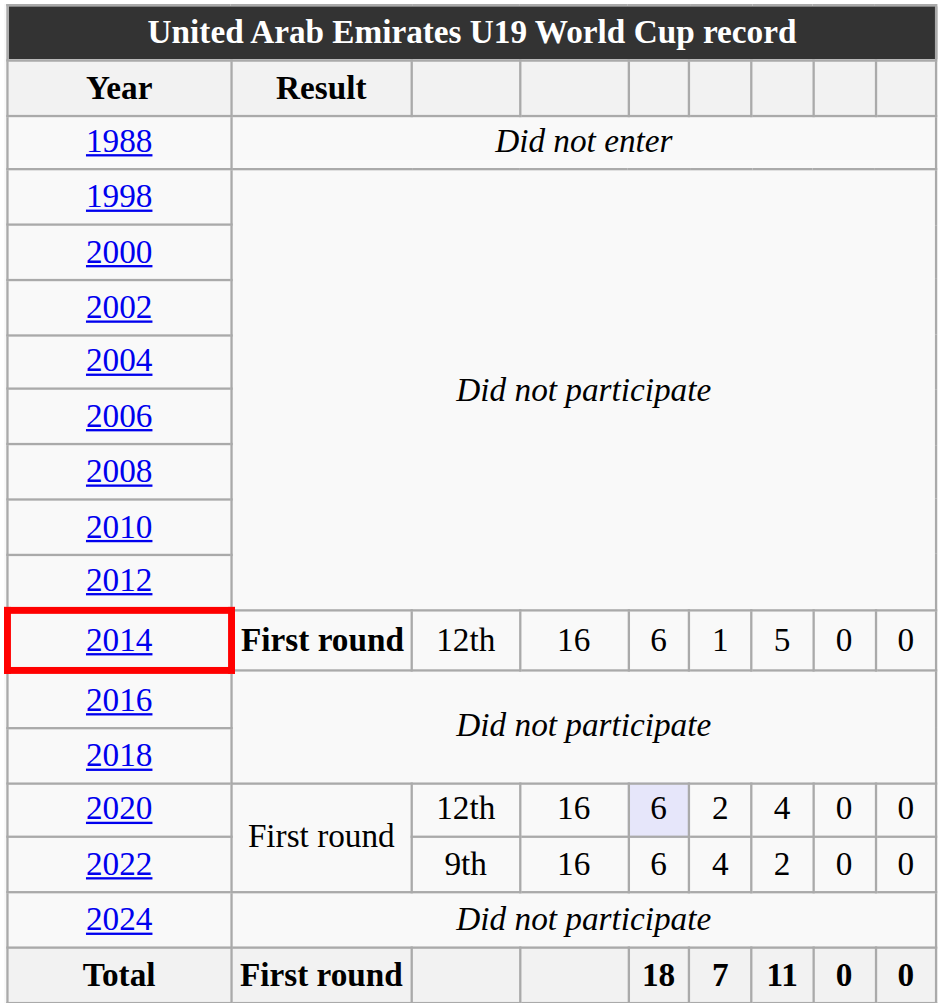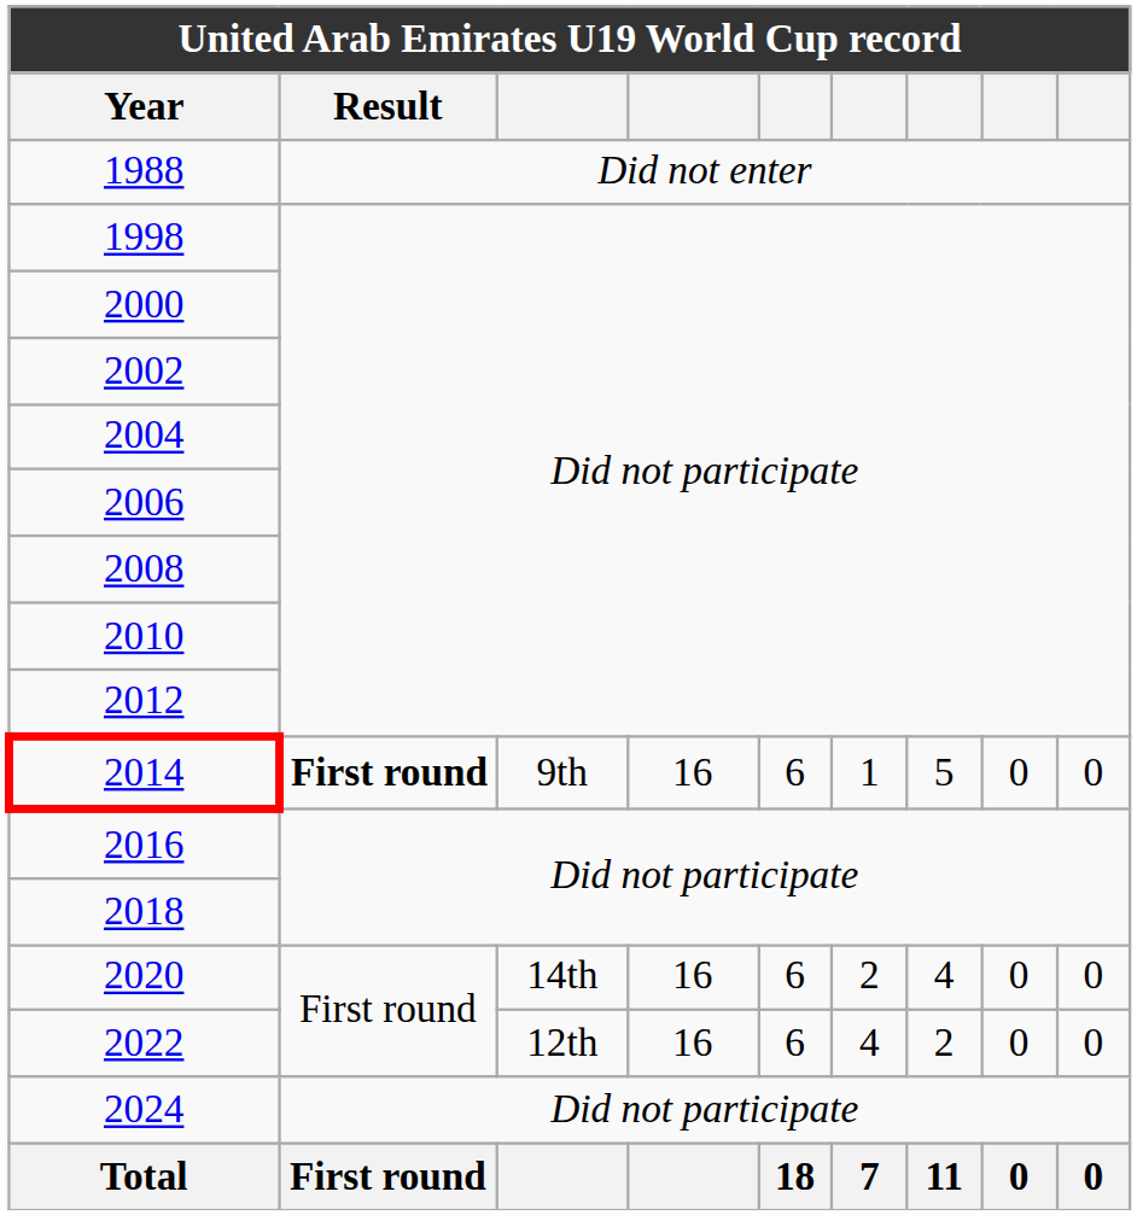 <table class="wikitable" style="font-size:90%; text-align:center;">
 <tr>
 <th style="color:white; background:#333333;" colspan=9>United Arab Emirates U19 World Cup record</th>
 </tr>
 <tr>
 <th width="90">Year</th>
 <th>Result</th>
 <th width="40"></th>
 <th width="40"></th>
 <th width="20"></th>
 <th width="20"></th>
 <th width="20"></th>
 <th width="20"></th>
 <th width="20"></th>
 </tr>
 <tr>
 <td> <a href='#'>1988</a></td>
 <td colspan=8><em>Did not enter</em></td>
 </tr>
 <tr>
 <td> <a href='#'>1998</a></td>
 <td colspan=8 rowspan=8><em>Did not participate</em></td>
 </tr>
 <tr>
 <td> <a href='#'>2000</a></td>
 </tr>
 <tr>
 <td> <a href='#'>2002</a></td>
 </tr>
 <tr>
 <td> <a href='#'>2004</a></td>
 </tr>
 <tr>
 <td> <a href='#'>2006</a></td>
 </tr>
 <tr>
 <td> <a href='#'>2008</a></td>
 </tr>
 <tr>
 <td> <a href='#'>2010</a></td>
 </tr>
 <tr>
 <td> <a href='#'>2012</a></td>
 </tr>
 <tr>
 <td style="border: 3px solid red"> <a href='#'>2014</a></td>
 <td><strong>First round</strong></td>
-<td>12th</td>
+<td>9th</td>
 <td>16</td>
 <td>6</td>
 <td>1</td>
 <td>5</td>
 <td>0</td>
 <td>0</td>
 </tr>
 <tr>
 <td> <a href='#'>2016</a></td>
 <td colspan=8 rowspan=2><em>Did not participate</em></td>
 </tr>
 <tr>
 <td> <a href='#'>2018</a></td>
 </tr>
 <tr>
 <td> <a href='#'>2020</a></td>
 <td rowspan="2">First round</td>
-<td>12th</td>
+<td>14th</td>
 <td>16</td>
-<td style="background: lavender;">6</td>
+<td>6</td>
 <td>2</td>
 <td>4</td>
 <td>0</td>
 <td>0</td>
 </tr>
 <tr>
 <td> <a href='#'>2022</a></td>
-<td>9th</td>
+<td>12th</td>
 <td>16</td>
 <td>6</td>
 <td>4</td>
 <td>2</td>
 <td>0</td>
 <td>0</td>
 </tr>
 <tr>
 <td> <a href='#'>2024</a></td>
 <td colspan=8><em>Did not participate</em></td>
 </tr>
 <tr>
 <th>Total</th>
 <th>First round</th>
 <th></th>
 <th></th>
 <th>18</th>
 <th>7</th>
 <th>11</th>
 <th>0</th>
 <th>0</th>
 </tr>
 </table>
